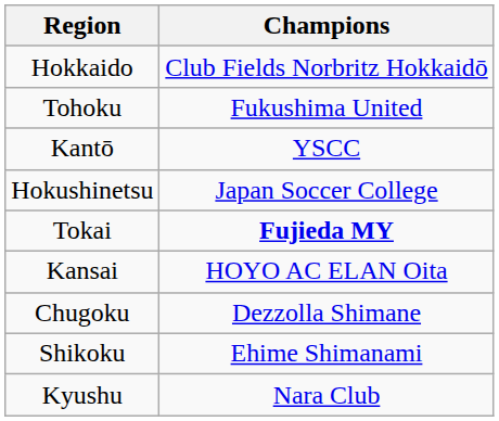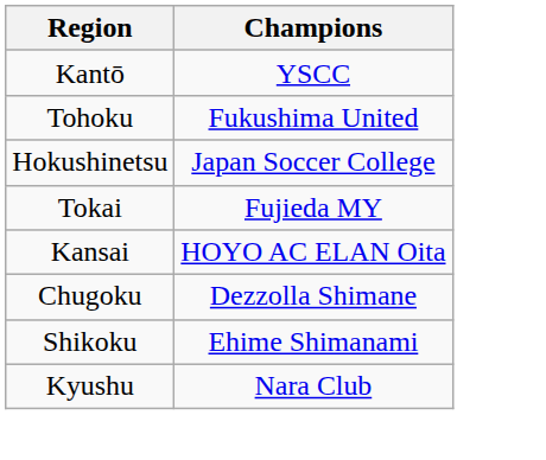 <table class="wikitable" style="text-align:center;">
 <tr>
 <th>Region</th>
 <th>Champions</th>
 </tr>
 <tr>
-<td>Hokkaido</td>
-<td><a href='#'>Club Fields Norbritz Hokkaidō</a></td>
+<td>Kantō</td>
+<td><a href='#'>YSCC</a></td>
 </tr>
 <tr>
 <td>Tohoku</td>
 <td><a href='#'>Fukushima United</a></td>
-</tr>
-<tr>
-<td>Kantō</td>
-<td><a href='#'>YSCC</a></td>
 </tr>
 <tr>
 <td>Hokushinetsu</td>
 <td><a href='#'>Japan Soccer College</a></td>
 </tr>
 <tr>
 <td>Tokai</td>
-<td><strong><a href='#'>Fujieda MY</a></strong></td>
+<td><a href='#'>Fujieda MY</a></td>
 </tr>
 <tr>
 <td>Kansai</td>
 <td><a href='#'>HOYO AC ELAN Oita</a></td>
 </tr>
 <tr>
 <td>Chugoku</td>
 <td><a href='#'>Dezzolla Shimane</a></td>
 </tr>
 <tr>
 <td>Shikoku</td>
 <td><a href='#'>Ehime Shimanami</a></td>
 </tr>
 <tr>
 <td>Kyushu</td>
 <td><a href='#'>Nara Club</a></td>
 </tr>
 </table>
